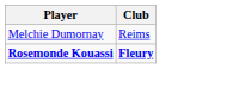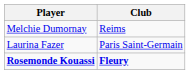 <table class="wikitable">
 <tr>
 <th>Player</th>
 <th>Club</th>
 </tr>
 <tr>
 <td> <a href='#'>Melchie Dumornay</a></td>
 <td><a href='#'>Reims</a></td>
 </tr>
 <tr>
+<td> <a href='#'>Laurina Fazer</a></td>
+<td><a href='#'>Paris Saint-Germain</a></td>
+</tr>
+<tr>
 <td> <strong><a href='#'>Rosemonde Kouassi</a></strong></td>
 <td><strong><a href='#'>Fleury</a></strong></td>
 </tr>
 </table>
